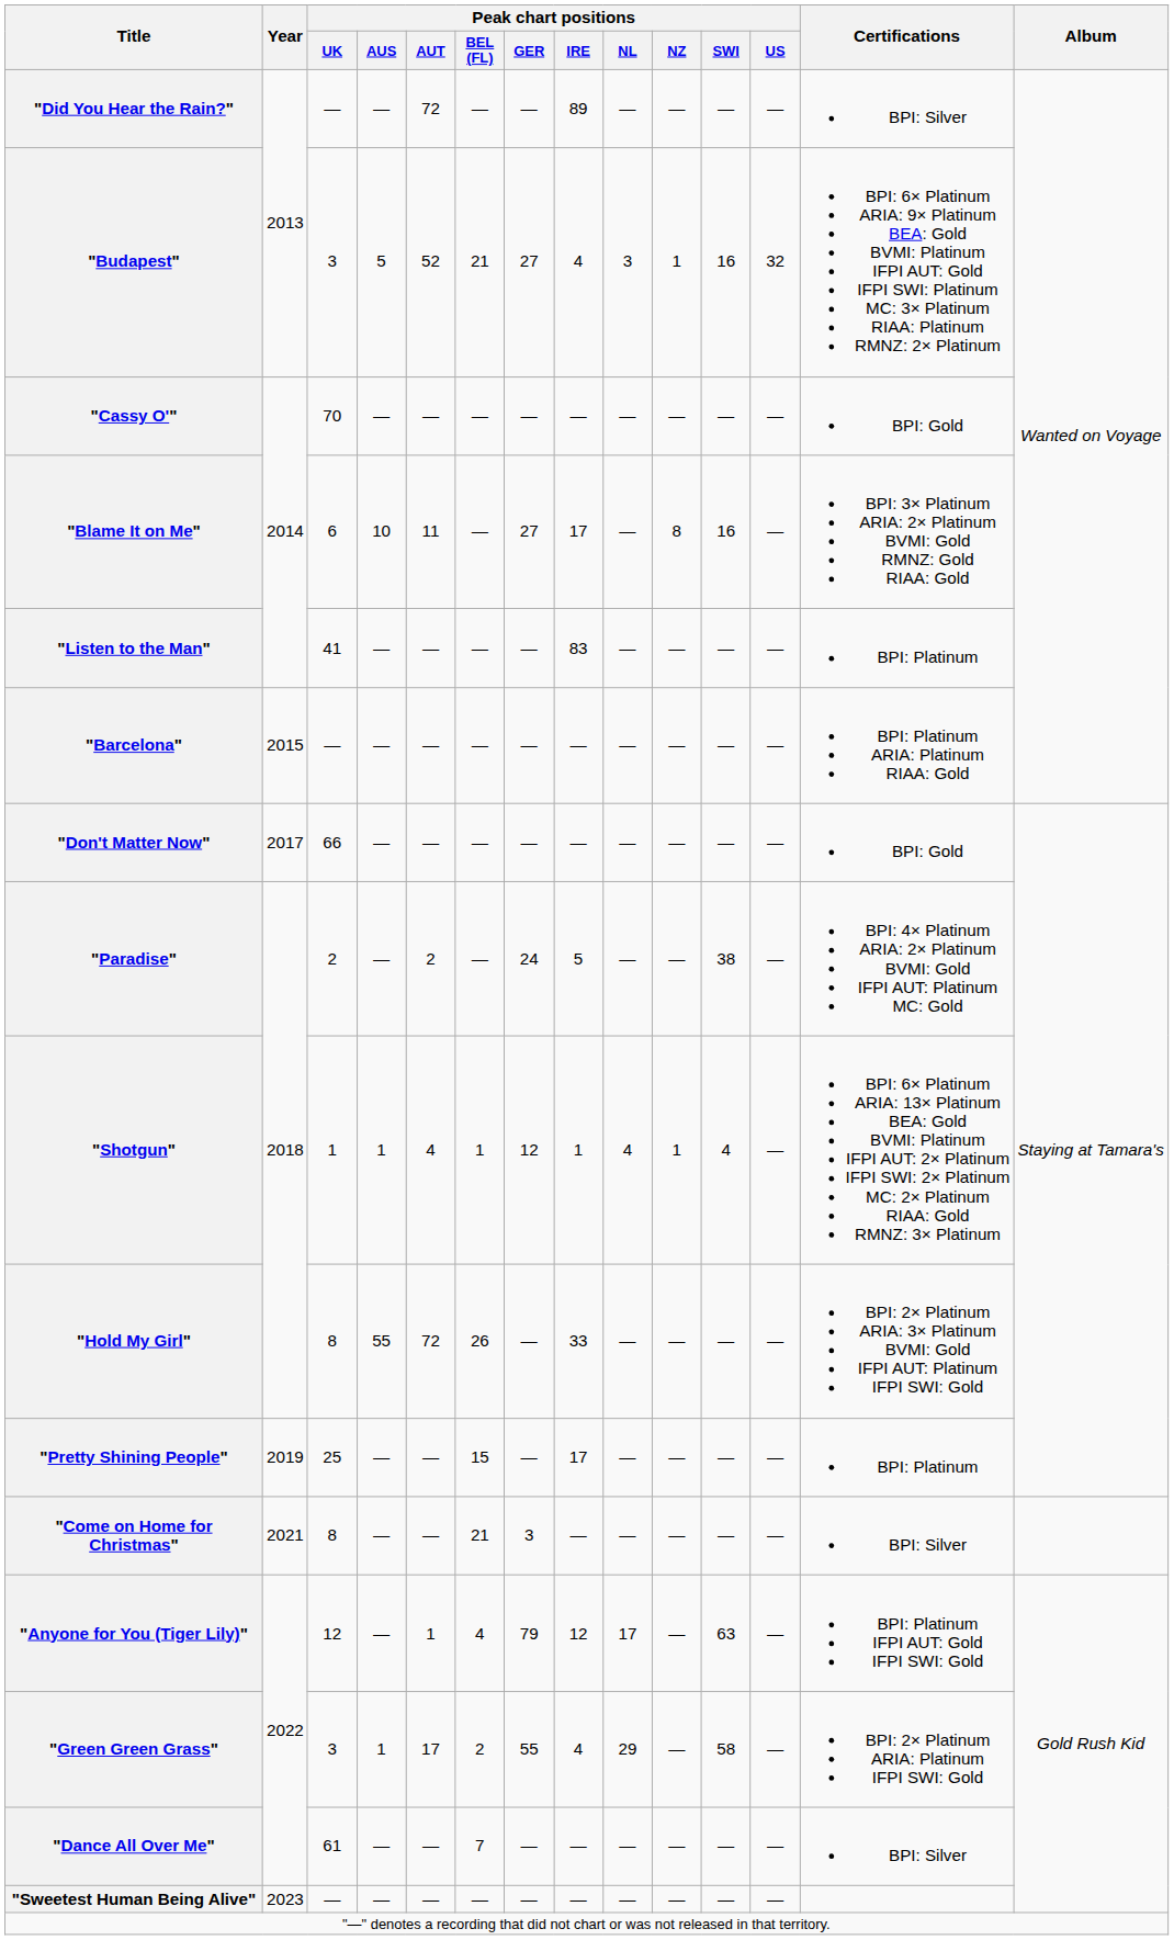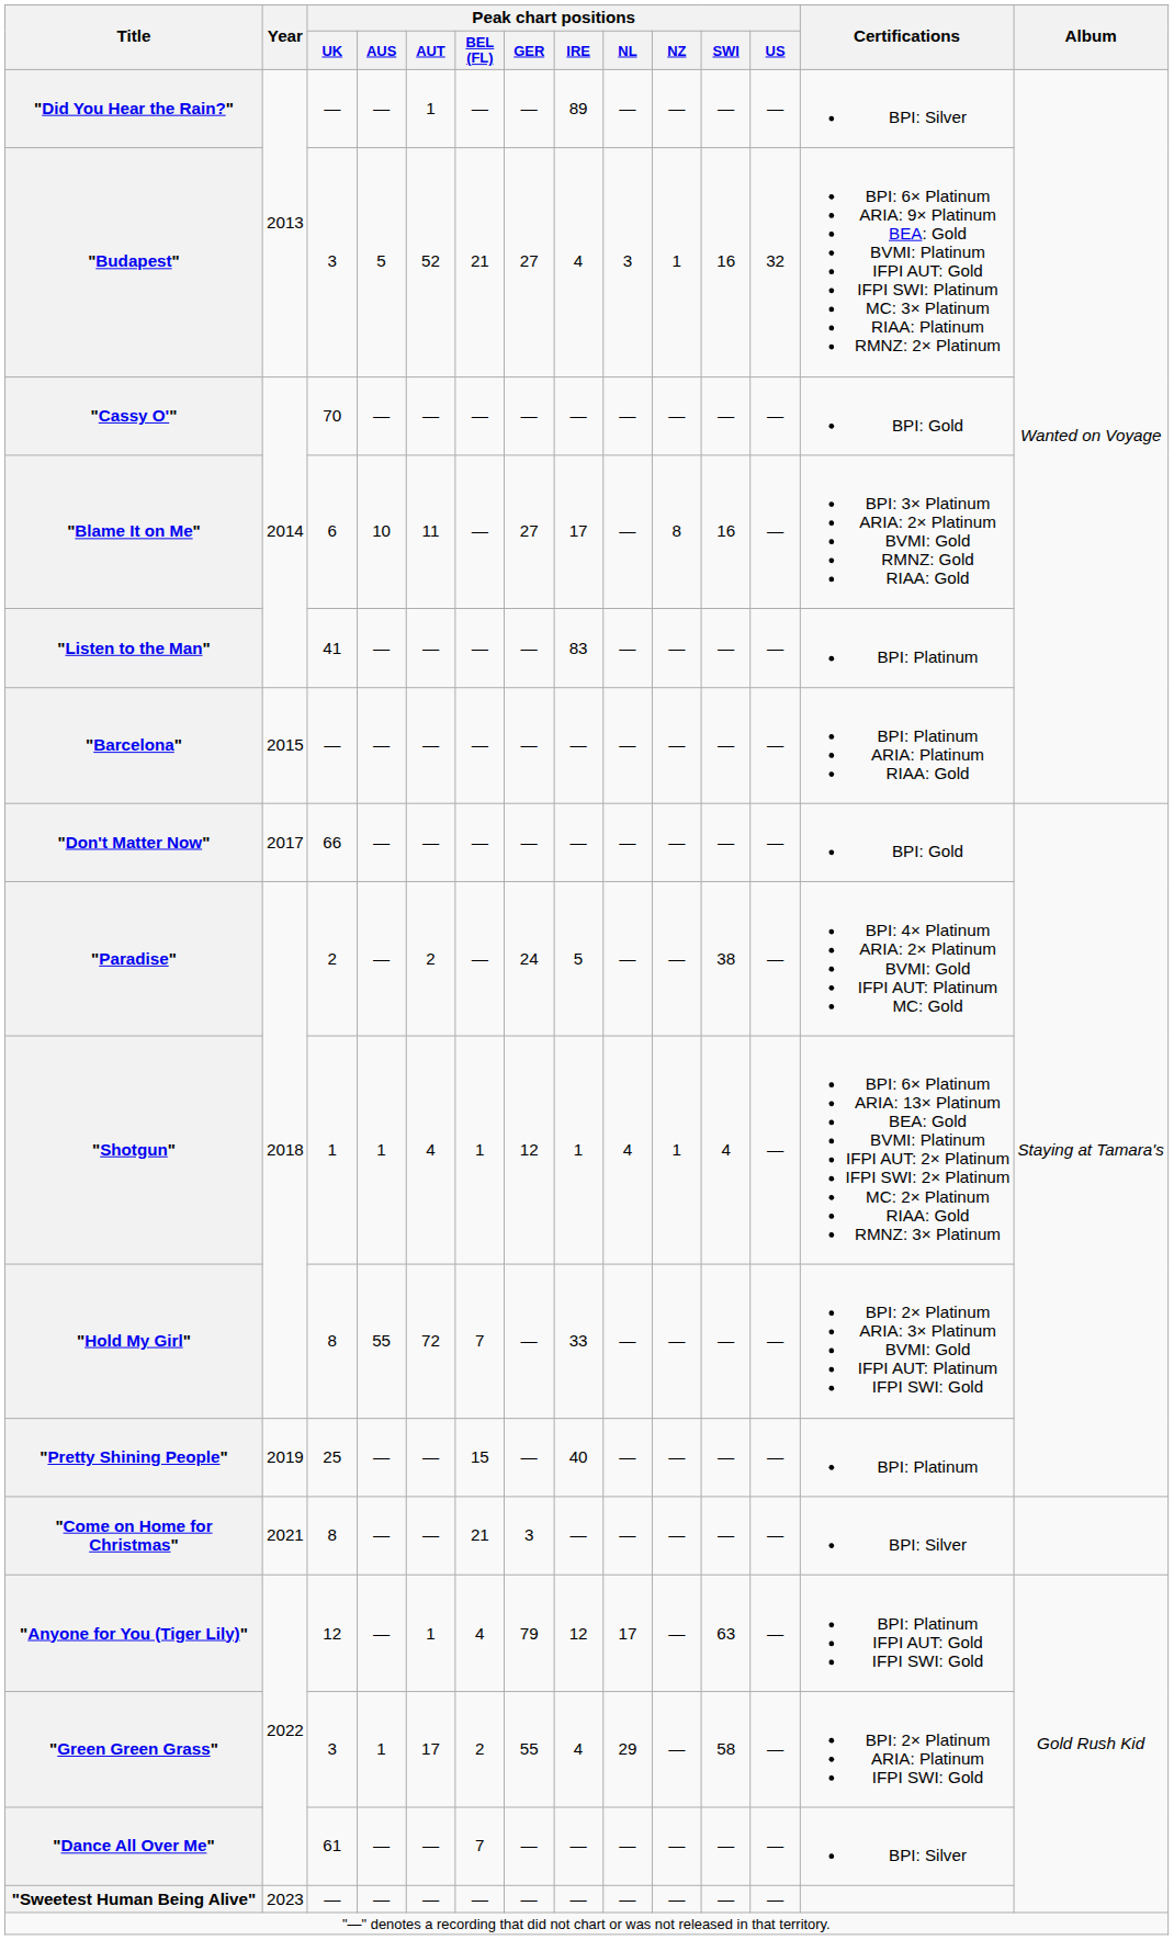 <table class="wikitable plainrowheaders" style="text-align:center;">
 <tr>
 <th scope="col" rowspan="2" style="width:15em;">Title</th>
 <th scope="col" rowspan="2" style="width:1em;">Year</th>
 <th scope="col" colspan="10">Peak chart positions</th>
 <th scope="col" rowspan="2">Certifications</th>
 <th scope="col" rowspan="2">Album</th>
 </tr>
 <tr>
 <th scope="col" style="width:3em;font-size:85%;"><a href='#'>UK</a><br></th>
 <th scope="col" style="width:3em;font-size:85%;"><a href='#'>AUS</a><br></th>
 <th scope="col" style="width:3em;font-size:85%;"><a href='#'>AUT</a><br></th>
 <th scope="col" style="width:3em;font-size:85%;"><a href='#'>BEL<br>(FL)</a><br></th>
 <th scope="col" style="width:3em;font-size:85%;"><a href='#'>GER</a><br></th>
 <th scope="col" style="width:3em;font-size:85%;"><a href='#'>IRE</a><br></th>
 <th scope="col" style="width:3em;font-size:85%;"><a href='#'>NL</a><br></th>
 <th scope="col" style="width:3em;font-size:85%;"><a href='#'>NZ</a><br></th>
 <th scope="col" style="width:3em;font-size:85%;"><a href='#'>SWI</a><br></th>
 <th scope="col" style="width:3em;font-size:85%;"><a href='#'>US</a><br></th>
 </tr>
 <tr>
 <th scope="row">"<a href='#'>Did You Hear the Rain?</a>"</th>
 <td rowspan="2">2013</td>
 <td>—</td>
 <td>—</td>
-<td>72</td>
+<td>1</td>
 <td>—</td>
 <td>—</td>
 <td>89</td>
 <td>—</td>
 <td>—</td>
 <td>—</td>
 <td>—</td>
 <td><br><ul><li>BPI: Silver</li></ul></td>
 <td rowspan="6"><em>Wanted on Voyage</em></td>
 </tr>
 <tr>
 <th scope="row">"<a href='#'>Budapest</a>"</th>
 <td>3</td>
 <td>5</td>
 <td>52</td>
 <td>21</td>
 <td>27</td>
 <td>4</td>
 <td>3</td>
 <td>1</td>
 <td>16</td>
 <td>32</td>
 <td><br><ul><li>BPI: 6× Platinum</li><li>ARIA: 9× Platinum</li><li><a href='#'>BEA</a>: Gold</li><li>BVMI: Platinum</li><li>IFPI AUT: Gold</li><li>IFPI SWI: Platinum</li><li>MC: 3× Platinum</li><li>RIAA: Platinum</li><li>RMNZ: 2× Platinum</li></ul></td>
 </tr>
 <tr>
 <th scope="row">"<a href='#'>Cassy O'</a>"</th>
 <td rowspan="3">2014</td>
 <td>70</td>
 <td>—</td>
 <td>—</td>
 <td>—</td>
 <td>—</td>
 <td>—</td>
 <td>—</td>
 <td>—</td>
 <td>—</td>
 <td>—</td>
 <td><br><ul><li>BPI: Gold</li></ul></td>
 </tr>
 <tr>
 <th scope="row">"<a href='#'>Blame It on Me</a>"</th>
 <td>6</td>
 <td>10</td>
 <td>11</td>
 <td>—</td>
 <td>27</td>
 <td>17</td>
 <td>—</td>
 <td>8</td>
 <td>16</td>
 <td>—</td>
 <td><br><ul><li>BPI: 3× Platinum</li><li>ARIA: 2× Platinum</li><li>BVMI: Gold</li><li>RMNZ: Gold</li><li>RIAA: Gold</li></ul></td>
 </tr>
 <tr>
 <th scope="row">"<a href='#'>Listen to the Man</a>"</th>
 <td>41</td>
 <td>—</td>
 <td>—</td>
 <td>—</td>
 <td>—</td>
 <td>83</td>
 <td>—</td>
 <td>—</td>
 <td>—</td>
 <td>—</td>
 <td><br><ul><li>BPI: Platinum</li></ul></td>
 </tr>
 <tr>
 <th scope="row">"<a href='#'>Barcelona</a>"</th>
 <td>2015</td>
 <td>—</td>
 <td>—</td>
 <td>—</td>
 <td>—</td>
 <td>—</td>
 <td>—</td>
 <td>—</td>
 <td>—</td>
 <td>—</td>
 <td>—</td>
 <td><br><ul><li>BPI: Platinum</li><li>ARIA: Platinum</li><li>RIAA: Gold</li></ul></td>
 </tr>
 <tr>
 <th scope="row">"<a href='#'>Don't Matter Now</a>"</th>
 <td>2017</td>
 <td>66</td>
 <td>—</td>
 <td>—</td>
 <td>—</td>
 <td>—</td>
 <td>—</td>
 <td>—</td>
 <td>—</td>
 <td>—</td>
 <td>—</td>
 <td><br><ul><li>BPI: Gold</li></ul></td>
 <td rowspan="5"><em>Staying at Tamara's</em></td>
 </tr>
 <tr>
 <th scope="row">"<a href='#'>Paradise</a>"</th>
 <td rowspan="3">2018</td>
 <td>2</td>
 <td>—</td>
 <td>2</td>
 <td>—</td>
 <td>24</td>
 <td>5<br></td>
 <td>—</td>
 <td>—</td>
 <td>38</td>
 <td>—</td>
 <td><br><ul><li>BPI: 4× Platinum</li><li>ARIA: 2× Platinum</li><li>BVMI: Gold</li><li>IFPI AUT: Platinum</li><li>MC: Gold</li></ul></td>
 </tr>
 <tr>
 <th scope="row">"<a href='#'>Shotgun</a>"</th>
 <td>1</td>
 <td>1</td>
 <td>4</td>
 <td>1</td>
 <td>12</td>
 <td>1</td>
 <td>4</td>
 <td>1</td>
 <td>4</td>
 <td>—</td>
 <td><br><ul><li>BPI: 6× Platinum</li><li>ARIA: 13× Platinum</li><li>BEA: Gold</li><li>BVMI: Platinum</li><li>IFPI AUT: 2× Platinum</li><li>IFPI SWI: 2× Platinum</li><li>MC: 2× Platinum</li><li>RIAA: Gold</li><li>RMNZ: 3× Platinum</li></ul></td>
 </tr>
 <tr>
 <th scope="row">"<a href='#'>Hold My Girl</a>"</th>
 <td>8</td>
 <td>55</td>
 <td>72</td>
-<td>26</td>
+<td>7</td>
 <td>—</td>
 <td>33</td>
 <td>—</td>
 <td>—</td>
 <td>—</td>
 <td>—</td>
 <td><br><ul><li>BPI: 2× Platinum</li><li>ARIA: 3× Platinum</li><li>BVMI: Gold</li><li>IFPI AUT: Platinum</li><li>IFPI SWI: Gold</li></ul></td>
 </tr>
 <tr>
 <th scope="row">"<a href='#'>Pretty Shining People</a>"</th>
 <td>2019</td>
 <td>25</td>
 <td>—</td>
 <td>—</td>
 <td>15</td>
 <td>—</td>
-<td>17</td>
+<td>40</td>
 <td>—</td>
 <td>—</td>
 <td>—</td>
 <td>—</td>
 <td><br><ul><li>BPI: Platinum</li></ul></td>
 </tr>
 <tr>
 <th scope="row">"<a href='#'>Come on Home for Christmas</a>"</th>
 <td>2021</td>
 <td>8</td>
 <td>—</td>
 <td>—</td>
 <td>21</td>
 <td>3</td>
 <td>—</td>
 <td>—</td>
 <td>—</td>
 <td>—</td>
 <td>—</td>
 <td><br><ul><li>BPI: Silver</li></ul></td>
 <td></td>
 </tr>
 <tr>
 <th scope="row">"<a href='#'>Anyone for You (Tiger Lily)</a>"</th>
 <td rowspan="3">2022</td>
 <td>12</td>
 <td>—</td>
 <td>1</td>
 <td>4</td>
 <td>79</td>
 <td>12</td>
 <td>17</td>
 <td>—</td>
 <td>63</td>
 <td>—</td>
 <td><br><ul><li>BPI: Platinum</li><li>IFPI AUT: Gold</li><li>IFPI SWI: Gold</li></ul></td>
 <td rowspan="4"><em>Gold Rush Kid</em></td>
 </tr>
 <tr>
 <th scope="row">"<a href='#'>Green Green Grass</a>"</th>
 <td>3</td>
 <td>1</td>
 <td>17</td>
 <td>2</td>
 <td>55</td>
 <td>4</td>
 <td>29</td>
 <td>—</td>
 <td>58</td>
 <td>—</td>
 <td><br><ul><li>BPI: 2× Platinum</li><li>ARIA: Platinum</li><li>IFPI SWI: Gold</li></ul></td>
 </tr>
 <tr>
 <th scope="row">"<a href='#'>Dance All Over Me</a>"</th>
 <td>61</td>
 <td>—</td>
 <td>—</td>
 <td>7</td>
 <td>—</td>
 <td>—</td>
 <td>—</td>
 <td>—</td>
 <td>—</td>
 <td>—</td>
 <td><br><ul><li>BPI: Silver</li></ul></td>
 </tr>
 <tr>
 <th scope="row">"Sweetest Human Being Alive"</th>
 <td>2023</td>
 <td>—</td>
 <td>—</td>
 <td>—</td>
 <td>—</td>
 <td>—</td>
 <td>—</td>
 <td>—</td>
 <td>—</td>
 <td>—</td>
 <td>—</td>
 <td></td>
 </tr>
 <tr>
 <td style="font-size:85%;" colspan="22">"—" denotes a recording that did not chart or was not released in that territory.</td>
 </tr>
 </table>
